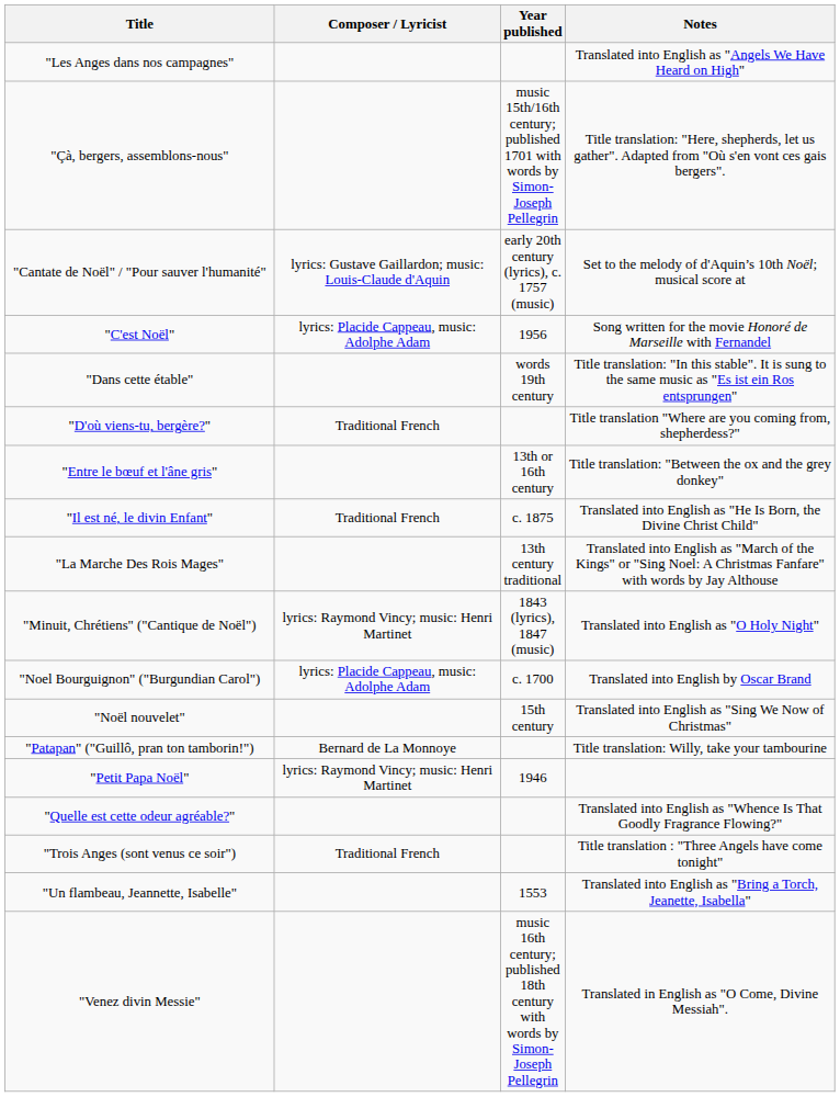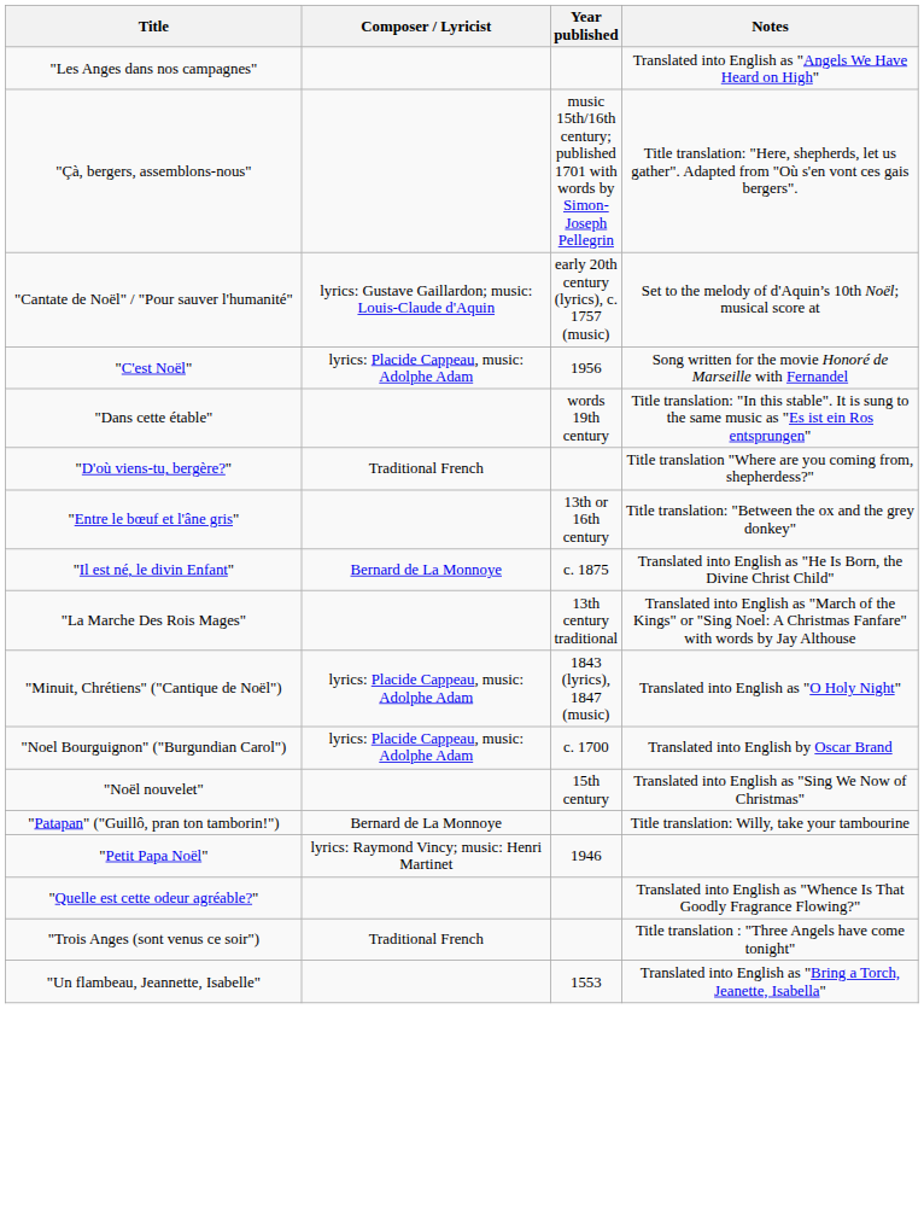 <table class="wikitable" style="text-align:center;">
 <tr>
 <th width="300">Title</th>
 <th width="250">Composer / Lyricist</th>
 <th width="20">Year published</th>
 <th width="300">Notes</th>
 </tr>
 <tr>
 <td>"Les Anges dans nos campagnes"</td>
 <td></td>
 <td></td>
 <td>Translated into English as "<a href='#'>Angels We Have Heard on High</a>"</td>
 </tr>
 <tr>
 <td>"Çà, bergers, assemblons-nous"</td>
 <td></td>
 <td>music 15th/16th century; published 1701 with words by <a href='#'>Simon-Joseph Pellegrin</a></td>
 <td>Title translation: "Here, shepherds, let us gather". Adapted from "Où s'en vont ces gais bergers".</td>
 </tr>
 <tr>
 <td>"Cantate de Noël" / "Pour sauver l'humanité"</td>
 <td>lyrics: Gustave Gaillardon; music: <a href='#'>Louis-Claude d'Aquin</a></td>
 <td>early 20th century (lyrics), c. 1757 (music)</td>
 <td>Set to the melody of d'Aquin’s 10th <em>Noël</em>; musical score at </td>
 </tr>
 <tr>
 <td>"<a href='#'>C'est Noël</a>"</td>
 <td>lyrics: <a href='#'>Placide Cappeau</a>, music: <a href='#'>Adolphe Adam</a></td>
 <td>1956</td>
 <td>Song written for the movie <em>Honoré de Marseille</em> with <a href='#'>Fernandel</a></td>
 </tr>
 <tr>
 <td>"Dans cette étable"</td>
 <td></td>
 <td>words 19th century</td>
 <td>Title translation: "In this stable". It is sung to the same music as "<a href='#'>Es ist ein Ros entsprungen</a>"</td>
 </tr>
 <tr>
 <td>"<a href='#'>D'où viens-tu, bergère?</a>"</td>
 <td>Traditional French</td>
 <td></td>
 <td>Title translation "Where are you coming from, shepherdess?"</td>
 </tr>
 <tr>
 <td>"<a href='#'>Entre le bœuf et l'âne gris</a>"</td>
 <td></td>
 <td>13th or 16th century</td>
 <td>Title translation: "Between the ox and the grey donkey"</td>
 </tr>
 <tr>
 <td>"<a href='#'>Il est né, le divin Enfant</a>"</td>
-<td>Traditional French</td>
+<td><a href='#'>Bernard de La Monnoye</a></td>
 <td data-sort-value="1875">c. 1875</td>
 <td>Translated into English as "He Is Born, the Divine Christ Child"</td>
 </tr>
 <tr>
 <td>"La Marche Des Rois Mages"</td>
 <td></td>
 <td>13th century traditional</td>
 <td>Translated into English as "March of the Kings" or "Sing Noel: A Christmas Fanfare" with words by Jay Althouse</td>
 </tr>
 <tr>
 <td>"Minuit, Chrétiens" ("Cantique de Noël")</td>
-<td>lyrics: Raymond Vincy; music: Henri Martinet</td>
+<td>lyrics: <a href='#'>Placide Cappeau</a>, music: <a href='#'>Adolphe Adam</a></td>
 <td>1843 (lyrics), 1847 (music)</td>
 <td>Translated into English as "<a href='#'>O Holy Night</a>"</td>
 </tr>
 <tr>
 <td>"Noel Bourguignon" ("Burgundian Carol")</td>
 <td>lyrics: <a href='#'>Placide Cappeau</a>, music: <a href='#'>Adolphe Adam</a></td>
 <td data-sort-value="1700">c. 1700</td>
 <td>Translated into English by <a href='#'>Oscar Brand</a></td>
 </tr>
 <tr>
 <td>"Noël nouvelet"</td>
 <td></td>
 <td>15th century</td>
 <td>Translated into English as "Sing We Now of Christmas"</td>
 </tr>
 <tr>
 <td>"<a href='#'>Patapan</a>" ("Guillô, pran ton tamborin!")</td>
 <td>Bernard de La Monnoye</td>
 <td></td>
 <td>Title translation: Willy, take your tambourine</td>
 </tr>
 <tr>
 <td>"<a href='#'>Petit Papa Noël</a>"</td>
 <td>lyrics: Raymond Vincy; music: Henri Martinet</td>
 <td>1946</td>
 <td></td>
 </tr>
 <tr>
 <td>"<a href='#'>Quelle est cette odeur agréable?</a>"</td>
 <td></td>
 <td></td>
 <td>Translated into English as "Whence Is That Goodly Fragrance Flowing?"</td>
 </tr>
 <tr>
 <td>"Trois Anges (sont venus ce soir")</td>
 <td>Traditional French</td>
 <td></td>
 <td>Title translation : "Three Angels have come tonight"</td>
 </tr>
 <tr>
 <td>"Un flambeau, Jeannette, Isabelle"</td>
 <td></td>
 <td>1553</td>
 <td>Translated into English as "<a href='#'>Bring a Torch, Jeanette, Isabella</a>"</td>
 </tr>
-<tr>
-<td>"Venez divin Messie"</td>
-<td></td>
-<td>music 16th century; published 18th century with words by <a href='#'>Simon-Joseph Pellegrin</a></td>
-<td>Translated in English as "O Come, Divine Messiah".</td>
-</tr>
 </table>
